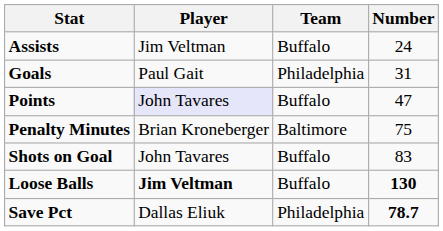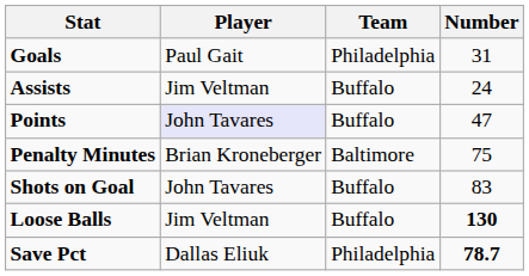 <table class="wikitable">
 <tr>
 <th>Stat</th>
 <th>Player</th>
 <th>Team</th>
 <th>Number</th>
 </tr>
 <tr>
+<td><strong>Goals</strong></td>
+<td>Paul Gait</td>
+<td>Philadelphia</td>
+<td align="center">31</td>
+</tr>
+<tr>
 <td><strong>Assists</strong></td>
 <td>Jim Veltman</td>
 <td>Buffalo</td>
 <td align="center">24</td>
-</tr>
-<tr>
-<td><strong>Goals</strong></td>
-<td>Paul Gait</td>
-<td>Philadelphia</td>
-<td align="center">31</td>
 </tr>
 <tr>
 <td><strong>Points</strong></td>
 <td style="background: lavender;">John Tavares</td>
 <td>Buffalo</td>
 <td align="center">47</td>
 </tr>
 <tr>
 <td><strong>Penalty Minutes</strong></td>
 <td>Brian Kroneberger</td>
 <td>Baltimore</td>
 <td align="center">75</td>
 </tr>
 <tr>
 <td><strong>Shots on Goal</strong></td>
 <td>John Tavares</td>
 <td>Buffalo</td>
 <td align="center">83</td>
 </tr>
 <tr>
 <td><strong>Loose Balls</strong></td>
-<td><strong>Jim Veltman</strong></td>
+<td>Jim Veltman</td>
 <td>Buffalo</td>
 <td align="center"><strong>130</strong></td>
 </tr>
 <tr>
 <td><strong>Save Pct</strong></td>
 <td>Dallas Eliuk</td>
 <td>Philadelphia</td>
 <td align="center"><strong>78.7</strong></td>
 </tr>
 </table>
